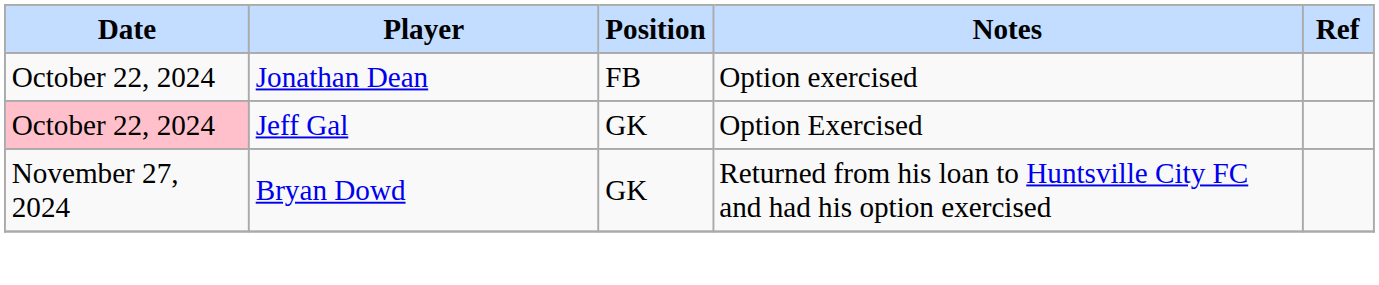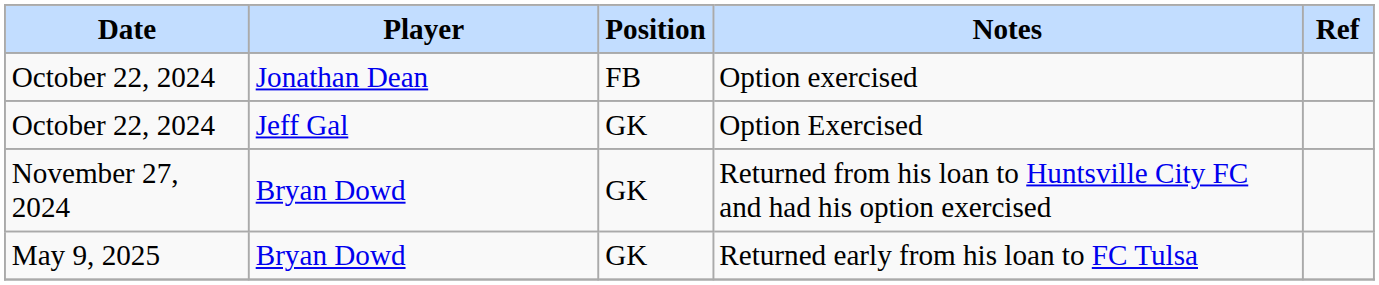 <table class="wikitable" style="text-align:left; font-size:95%;">
 <tr>
 <th style="background:#c2ddff; width:120px;">Date</th>
 <th style="background:#c2ddff; width:175px;">Player</th>
 <th style="background:#c2ddff; width:50px;">Position</th>
 <th style="background:#c2ddff; width:300px;">Notes</th>
 <th style="background:#c2ddff; width:30px;">Ref</th>
 </tr>
 <tr>
 <td>October 22, 2024</td>
 <td> <a href='#'>Jonathan Dean</a></td>
 <td>FB</td>
 <td>Option exercised</td>
 <td></td>
 </tr>
 <tr>
-<td style="background: pink;">October 22, 2024</td>
+<td>October 22, 2024</td>
 <td> <a href='#'>Jeff Gal</a></td>
 <td>GK</td>
 <td>Option Exercised</td>
 <td></td>
 </tr>
 <tr>
 <td>November 27, 2024</td>
 <td> <a href='#'>Bryan Dowd</a></td>
 <td>GK</td>
 <td>Returned from his loan to <a href='#'>Huntsville City FC</a> and had his option exercised</td>
 <td></td>
 </tr>
 <tr>
+<td>May 9, 2025</td>
+<td> <a href='#'>Bryan Dowd</a></td>
+<td>GK</td>
+<td>Returned early from his loan to <a href='#'>FC Tulsa</a></td>
+<td></td>
+</tr>
+<tr>
 </tr>
 </table>
